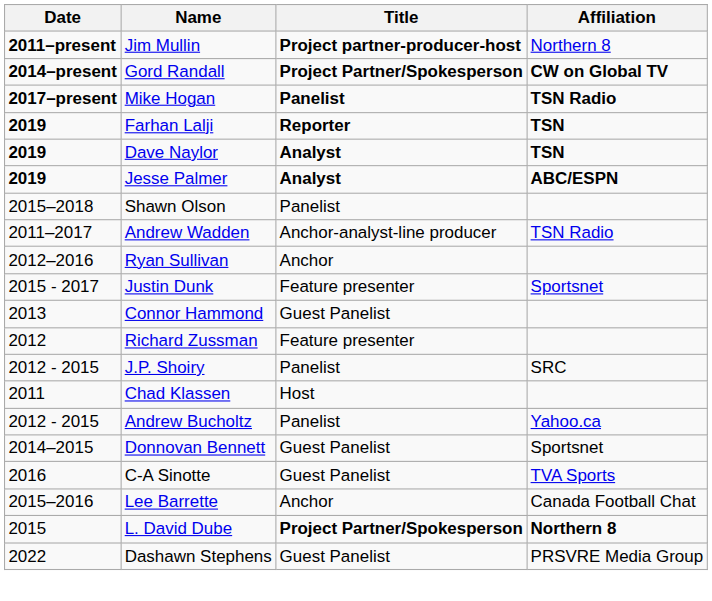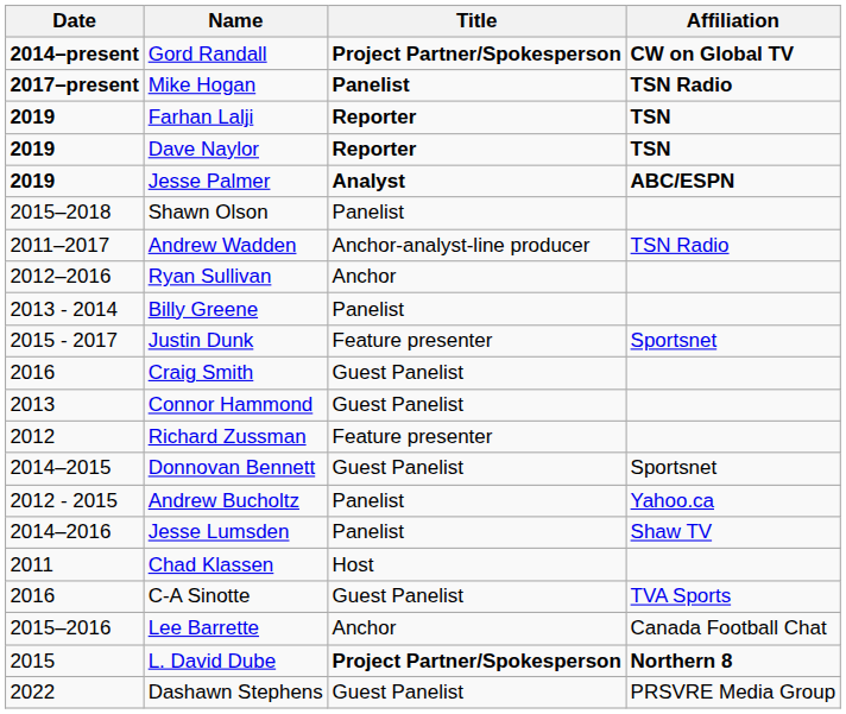 <table class="wikitable">
 <tr>
 <th>Date</th>
 <th>Name</th>
 <th>Title</th>
 <th>Affiliation</th>
-</tr>
-<tr>
-<td><strong>2011–present</strong></td>
-<td><a href='#'>Jim Mullin</a></td>
-<td><strong>Project partner-producer-host</strong></td>
-<td><a href='#'>Northern 8</a></td>
 </tr>
 <tr>
 <td><strong>2014–present</strong></td>
 <td><a href='#'>Gord Randall</a></td>
 <td><strong>Project Partner/Spokesperson</strong></td>
 <td><strong>CW on Global TV</strong></td>
 </tr>
 <tr>
 <td><strong>2017–present</strong></td>
 <td><a href='#'>Mike Hogan</a></td>
 <td><strong>Panelist</strong></td>
 <td><strong>TSN Radio</strong></td>
 </tr>
 <tr>
 <td><strong>2019</strong></td>
 <td><a href='#'>Farhan Lalji</a></td>
 <td><strong>Reporter</strong></td>
 <td><strong>TSN</strong></td>
 </tr>
 <tr>
 <td><strong>2019</strong></td>
 <td><a href='#'>Dave Naylor</a></td>
-<td><strong>Analyst</strong></td>
+<td><strong>Reporter</strong></td>
 <td><strong>TSN</strong></td>
 </tr>
 <tr>
 <td><strong>2019</strong></td>
 <td><a href='#'>Jesse Palmer</a></td>
 <td><strong>Analyst</strong></td>
 <td><strong>ABC/ESPN</strong></td>
 </tr>
 <tr>
 <td>2015–2018</td>
 <td>Shawn Olson</td>
 <td>Panelist</td>
 <td></td>
 </tr>
 <tr>
 <td>2011–2017</td>
 <td><a href='#'>Andrew Wadden</a></td>
 <td>Anchor-analyst-line producer</td>
 <td><a href='#'>TSN Radio</a></td>
 </tr>
 <tr>
 <td>2012–2016</td>
 <td><a href='#'>Ryan Sullivan</a></td>
 <td>Anchor</td>
 <td></td>
 </tr>
 <tr>
+<td>2013 - 2014</td>
+<td><a href='#'>Billy Greene</a></td>
+<td>Panelist</td>
+<td></td>
+</tr>
+<tr>
 <td>2015 - 2017</td>
 <td><a href='#'>Justin Dunk</a></td>
 <td>Feature presenter</td>
 <td><a href='#'>Sportsnet</a></td>
+</tr>
+<tr>
+<td>2016</td>
+<td><a href='#'>Craig Smith</a></td>
+<td>Guest Panelist</td>
+<td></td>
 </tr>
 <tr>
 <td>2013</td>
 <td><a href='#'>Connor Hammond</a></td>
 <td>Guest Panelist</td>
 <td></td>
 </tr>
 <tr>
 <td>2012</td>
 <td><a href='#'>Richard Zussman</a></td>
 <td>Feature presenter</td>
 <td></td>
 </tr>
 <tr>
-<td>2012 - 2015</td>
-<td><a href='#'>J.P. Shoiry</a></td>
-<td>Panelist</td>
-<td>SRC</td>
-</tr>
-<tr>
-<td>2011</td>
-<td><a href='#'>Chad Klassen</a></td>
-<td>Host</td>
-<td></td>
+<td>2014–2015</td>
+<td><a href='#'>Donnovan Bennett</a></td>
+<td>Guest Panelist</td>
+<td>Sportsnet</td>
 </tr>
 <tr>
 <td>2012 - 2015</td>
 <td><a href='#'>Andrew Bucholtz</a></td>
 <td>Panelist</td>
 <td><a href='#'>Yahoo.ca</a></td>
 </tr>
 <tr>
-<td>2014–2015</td>
-<td><a href='#'>Donnovan Bennett</a></td>
-<td>Guest Panelist</td>
-<td>Sportsnet</td>
+<td>2014–2016</td>
+<td><a href='#'>Jesse Lumsden</a></td>
+<td>Panelist</td>
+<td><a href='#'>Shaw TV</a></td>
+</tr>
+<tr>
+<td>2011</td>
+<td><a href='#'>Chad Klassen</a></td>
+<td>Host</td>
+<td></td>
 </tr>
 <tr>
 <td>2016</td>
 <td>C-A Sinotte</td>
 <td>Guest Panelist</td>
 <td><a href='#'>TVA Sports</a></td>
 </tr>
 <tr>
 <td>2015–2016</td>
 <td><a href='#'>Lee Barrette</a></td>
 <td>Anchor</td>
 <td>Canada Football Chat</td>
 </tr>
 <tr>
 <td>2015</td>
 <td><a href='#'>L. David Dube</a></td>
 <td><strong>Project Partner/Spokesperson</strong></td>
 <td><strong>Northern 8</strong></td>
 </tr>
 <tr>
 <td>2022</td>
 <td>Dashawn Stephens</td>
 <td>Guest Panelist</td>
 <td>PRSVRE Media Group</td>
 </tr>
 </table>
